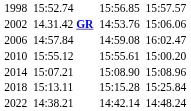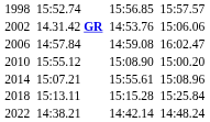 <table>
 <tr>
 <td>1998</td>
 <td></td>
 <td>15:52.74</td>
 <td></td>
 <td>15:56.85</td>
 <td></td>
 <td>15:57.57</td>
 </tr>
 <tr>
 <td>2002<br></td>
 <td></td>
 <td>14.31.42 <strong><a href='#'>GR</a></strong></td>
 <td></td>
 <td>14:53.76</td>
 <td></td>
 <td>15:06.06</td>
 </tr>
 <tr>
 <td>2006<br></td>
 <td></td>
 <td>14:57.84</td>
 <td></td>
 <td>14:59.08</td>
 <td></td>
 <td>16:02.47</td>
 </tr>
 <tr>
 <td>2010<br></td>
 <td></td>
 <td>15:55.12</td>
 <td></td>
-<td>15:55.61</td>
+<td>15:08.90</td>
 <td></td>
 <td>15:00.20</td>
 </tr>
 <tr>
 <td>2014<br></td>
 <td></td>
 <td>15:07.21</td>
 <td></td>
-<td>15:08.90</td>
+<td>15:55.61</td>
 <td></td>
 <td>15:08.96</td>
 </tr>
 <tr>
 <td>2018<br></td>
 <td></td>
 <td>15:13.11</td>
 <td></td>
 <td>15:15.28</td>
 <td></td>
 <td>15:25.84</td>
 </tr>
 <tr>
 <td>2022<br></td>
 <td></td>
 <td>14:38.21</td>
 <td></td>
 <td>14:42.14</td>
 <td></td>
 <td>14:48.24</td>
 </tr>
 </table>
